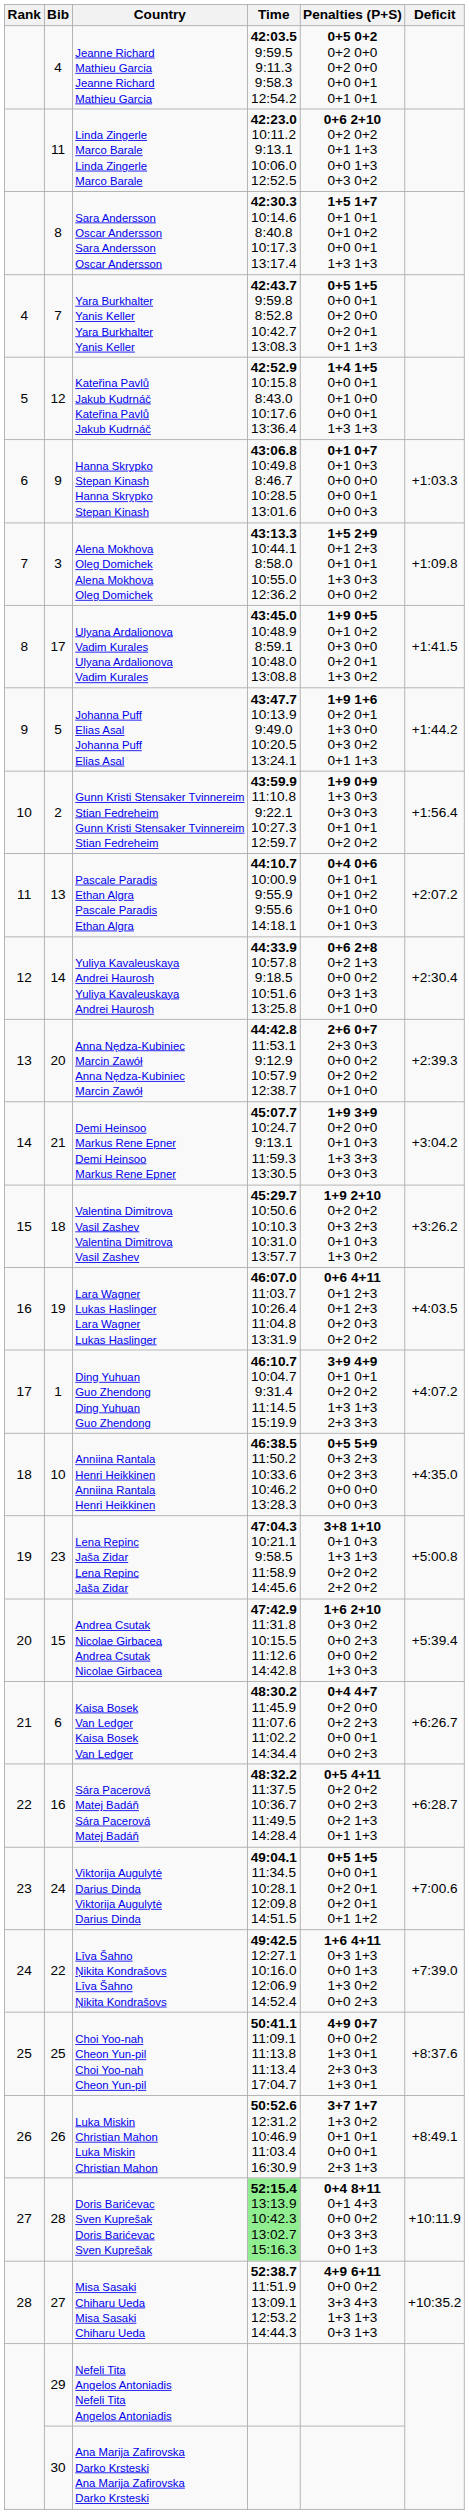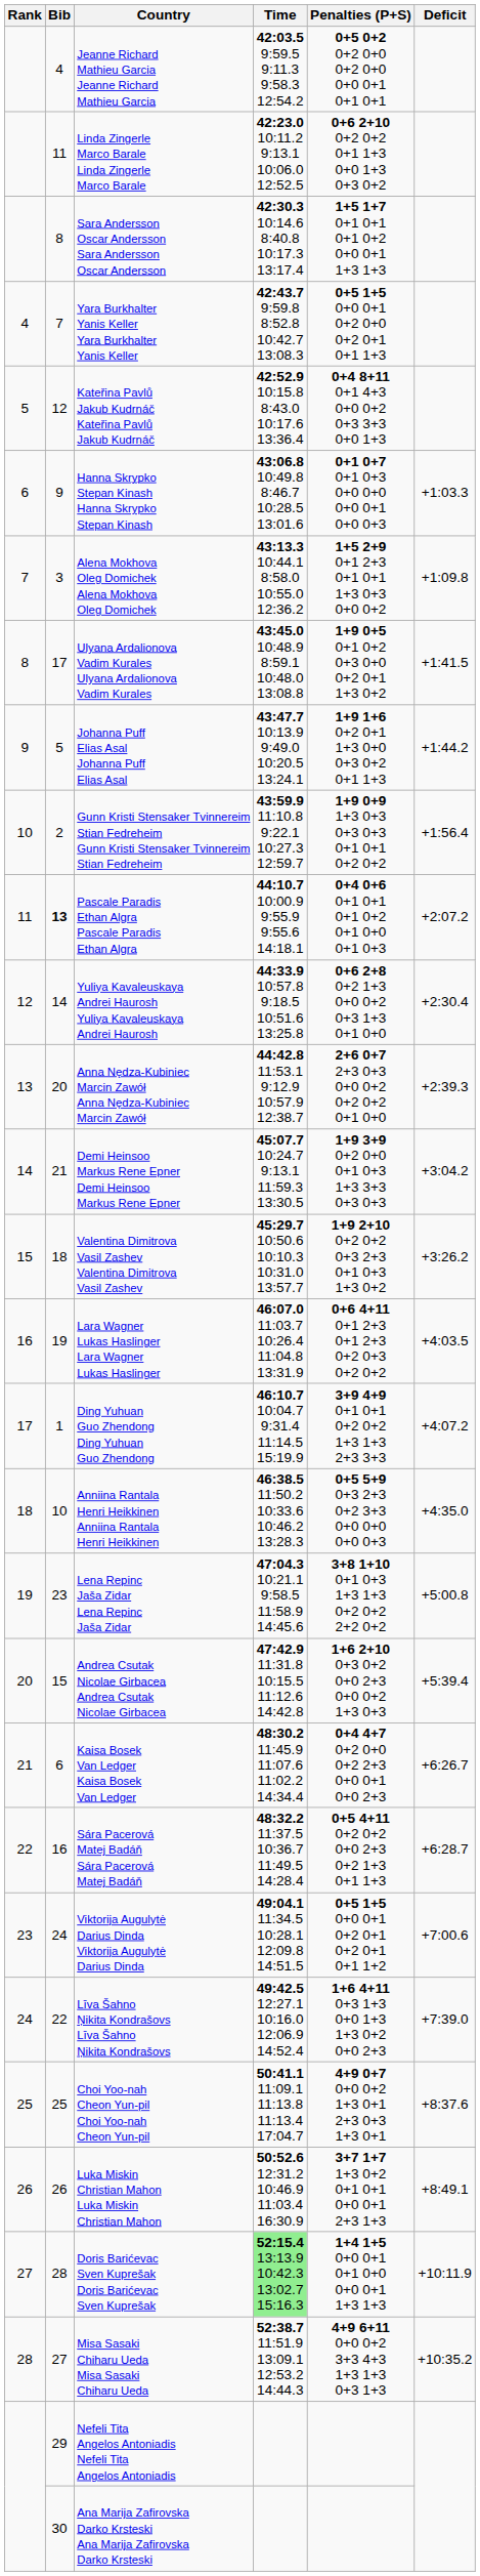 <table class="wikitable sortable" style="text-align:center">
 <tr>
 <th>Rank</th>
 <th>Bib</th>
 <th>Country</th>
 <th>Time</th>
 <th>Penalties (P+S)</th>
 <th>Deficit</th>
 </tr>
 <tr>
 <td></td>
 <td>4</td>
 <td align=left><br><small><a href='#'>Jeanne Richard</a><br><a href='#'>Mathieu Garcia</a><br><a href='#'>Jeanne Richard</a><br><a href='#'>Mathieu Garcia</a></small></td>
 <td><strong>42:03.5</strong><br>9:59.5<br>9:11.3<br>9:58.3<br>12:54.2</td>
 <td><strong>0+5 0+2</strong><br>0+2 0+0<br>0+2 0+0<br>0+0 0+1<br>0+1 0+1</td>
 <td></td>
 </tr>
 <tr>
 <td></td>
 <td>11</td>
 <td align=left><br><small><a href='#'>Linda Zingerle</a><br><a href='#'>Marco Barale</a><br><a href='#'>Linda Zingerle</a><br><a href='#'>Marco Barale</a></small></td>
 <td><strong>42:23.0</strong><br>10:11.2<br>9:13.1<br>10:06.0<br>12:52.5</td>
 <td><strong>0+6 2+10</strong><br>0+2 0+2<br>0+1 1+3<br>0+0 1+3<br>0+3 0+2</td>
 <td></td>
 </tr>
 <tr>
 <td></td>
 <td>8</td>
 <td align=left><br><small><a href='#'>Sara Andersson</a><br><a href='#'>Oscar Andersson</a><br><a href='#'>Sara Andersson</a><br><a href='#'>Oscar Andersson</a></small></td>
 <td><strong>42:30.3</strong><br>10:14.6<br>8:40.8<br>10:17.3<br>13:17.4</td>
 <td><strong>1+5 1+7</strong><br>0+1 0+1<br>0+1 0+2<br>0+0 0+1<br>1+3 1+3</td>
 <td></td>
 </tr>
 <tr>
 <td>4</td>
 <td>7</td>
 <td align=left><br><small><a href='#'>Yara Burkhalter</a><br><a href='#'>Yanis Keller</a><br><a href='#'>Yara Burkhalter</a><br><a href='#'>Yanis Keller</a></small></td>
 <td><strong>42:43.7</strong><br>9:59.8<br>8:52.8<br>10:42.7<br>13:08.3</td>
 <td><strong>0+5 1+5</strong><br>0+0 0+1<br>0+2 0+0<br>0+2 0+1<br>0+1 1+3</td>
 <td></td>
 </tr>
 <tr>
 <td>5</td>
 <td>12</td>
 <td align=left><br><small><a href='#'>Kateřina Pavlů</a><br><a href='#'>Jakub Kudrnáč</a><br><a href='#'>Kateřina Pavlů</a><br><a href='#'>Jakub Kudrnáč</a></small></td>
 <td><strong>42:52.9</strong><br>10:15.8<br>8:43.0<br>10:17.6<br>13:36.4</td>
-<td><strong>1+4 1+5</strong><br>0+0 0+1<br>0+1 0+0<br>0+0 0+1<br>1+3 1+3</td>
+<td><strong>0+4 8+11</strong><br>0+1 4+3<br>0+0 0+2<br>0+3 3+3<br>0+0 1+3</td>
 <td></td>
 </tr>
 <tr>
 <td>6</td>
 <td>9</td>
 <td align=left><br><small><a href='#'>Hanna Skrypko</a><br><a href='#'>Stepan Kinash</a><br><a href='#'>Hanna Skrypko</a><br><a href='#'>Stepan Kinash</a></small></td>
 <td><strong>43:06.8</strong><br>10:49.8<br>8:46.7<br>10:28.5<br>13:01.6</td>
 <td><strong>0+1 0+7</strong><br>0+1 0+3<br>0+0 0+0<br>0+0 0+1<br>0+0 0+3</td>
 <td>+1:03.3</td>
 </tr>
 <tr>
 <td>7</td>
 <td>3</td>
 <td align=left><br><small><a href='#'>Alena Mokhova</a><br><a href='#'>Oleg Domichek</a><br><a href='#'>Alena Mokhova</a><br><a href='#'>Oleg Domichek</a></small></td>
 <td><strong>43:13.3</strong><br>10:44.1<br>8:58.0<br>10:55.0<br>12:36.2</td>
 <td><strong>1+5 2+9</strong><br>0+1 2+3<br>0+1 0+1<br>1+3 0+3<br>0+0 0+2</td>
 <td>+1:09.8</td>
 </tr>
 <tr>
 <td>8</td>
 <td>17</td>
 <td align=left><br><small><a href='#'>Ulyana Ardalionova</a><br><a href='#'>Vadim Kurales</a><br><a href='#'>Ulyana Ardalionova</a><br><a href='#'>Vadim Kurales</a></small></td>
 <td><strong>43:45.0</strong><br>10:48.9<br>8:59.1<br>10:48.0<br>13:08.8</td>
 <td><strong>1+9 0+5</strong><br>0+1 0+2<br>0+3 0+0<br>0+2 0+1<br>1+3 0+2</td>
 <td>+1:41.5</td>
 </tr>
 <tr>
 <td>9</td>
 <td>5</td>
 <td align=left><br><small><a href='#'>Johanna Puff</a><br><a href='#'>Elias Asal</a><br><a href='#'>Johanna Puff</a><br><a href='#'>Elias Asal</a></small></td>
 <td><strong>43:47.7</strong><br>10:13.9<br>9:49.0<br>10:20.5<br>13:24.1</td>
 <td><strong>1+9 1+6</strong><br>0+2 0+1<br>1+3 0+0<br>0+3 0+2<br>0+1 1+3</td>
 <td>+1:44.2</td>
 </tr>
 <tr>
 <td>10</td>
 <td>2</td>
 <td align=left><br><small><a href='#'>Gunn Kristi Stensaker Tvinnereim</a><br><a href='#'>Stian Fedreheim</a><br><a href='#'>Gunn Kristi Stensaker Tvinnereim</a><br><a href='#'>Stian Fedreheim</a></small></td>
 <td><strong>43:59.9</strong><br>11:10.8<br>9:22.1<br>10:27.3<br>12:59.7</td>
 <td><strong>1+9 0+9</strong><br>1+3 0+3<br>0+3 0+3<br>0+1 0+1<br>0+2 0+2</td>
 <td>+1:56.4</td>
 </tr>
 <tr>
 <td>11</td>
-<td>13</td>
+<td><strong>13</strong></td>
 <td align=left><br><small><a href='#'>Pascale Paradis</a><br><a href='#'>Ethan Algra</a><br><a href='#'>Pascale Paradis</a><br><a href='#'>Ethan Algra</a></small></td>
 <td><strong>44:10.7</strong><br>10:00.9<br>9:55.9<br>9:55.6<br>14:18.1</td>
 <td><strong>0+4 0+6</strong><br>0+1 0+1<br>0+1 0+2<br>0+1 0+0<br>0+1 0+3</td>
 <td>+2:07.2</td>
 </tr>
 <tr>
 <td>12</td>
 <td>14</td>
 <td align=left><br><small><a href='#'>Yuliya Kavaleuskaya</a><br><a href='#'>Andrei Haurosh</a><br><a href='#'>Yuliya Kavaleuskaya</a><br><a href='#'>Andrei Haurosh</a></small></td>
 <td><strong>44:33.9</strong><br>10:57.8<br>9:18.5<br>10:51.6<br>13:25.8</td>
 <td><strong>0+6 2+8</strong><br>0+2 1+3<br>0+0 0+2<br>0+3 1+3<br>0+1 0+0</td>
 <td>+2:30.4</td>
 </tr>
 <tr>
 <td>13</td>
 <td>20</td>
 <td align=left><br><small><a href='#'>Anna Nędza-Kubiniec</a><br><a href='#'>Marcin Zawół</a><br><a href='#'>Anna Nędza-Kubiniec</a><br><a href='#'>Marcin Zawół</a></small></td>
 <td><strong>44:42.8</strong><br>11:53.1<br>9:12.9<br>10:57.9<br>12:38.7</td>
 <td><strong>2+6 0+7</strong><br>2+3 0+3<br>0+0 0+2<br>0+2 0+2<br>0+1 0+0</td>
 <td>+2:39.3</td>
 </tr>
 <tr>
 <td>14</td>
 <td>21</td>
 <td align=left><br><small><a href='#'>Demi Heinsoo</a><br><a href='#'>Markus Rene Epner</a><br><a href='#'>Demi Heinsoo</a><br><a href='#'>Markus Rene Epner</a></small></td>
 <td><strong>45:07.7</strong><br>10:24.7<br>9:13.1<br>11:59.3<br>13:30.5</td>
 <td><strong>1+9 3+9</strong><br>0+2 0+0<br>0+1 0+3<br>1+3 3+3<br>0+3 0+3</td>
 <td>+3:04.2</td>
 </tr>
 <tr>
 <td>15</td>
 <td>18</td>
 <td align=left><br><small><a href='#'>Valentina Dimitrova</a><br><a href='#'>Vasil Zashev</a><br><a href='#'>Valentina Dimitrova</a><br><a href='#'>Vasil Zashev</a></small></td>
 <td><strong>45:29.7</strong><br>10:50.6<br>10:10.3<br>10:31.0<br>13:57.7</td>
 <td><strong>1+9 2+10</strong><br>0+2 0+2<br>0+3 2+3<br>0+1 0+3<br>1+3 0+2</td>
 <td>+3:26.2</td>
 </tr>
 <tr>
 <td>16</td>
 <td>19</td>
 <td align=left><br><small><a href='#'>Lara Wagner</a><br><a href='#'>Lukas Haslinger</a><br><a href='#'>Lara Wagner</a><br><a href='#'>Lukas Haslinger</a></small></td>
 <td><strong>46:07.0</strong><br>11:03.7<br>10:26.4<br>11:04.8<br>13:31.9</td>
 <td><strong>0+6 4+11</strong><br>0+1 2+3<br>0+1 2+3<br>0+2 0+3<br>0+2 0+2</td>
 <td>+4:03.5</td>
 </tr>
 <tr>
 <td>17</td>
 <td>1</td>
 <td align=left><br><small><a href='#'>Ding Yuhuan</a><br><a href='#'>Guo Zhendong</a><br><a href='#'>Ding Yuhuan</a><br><a href='#'>Guo Zhendong</a></small></td>
 <td><strong>46:10.7</strong><br>10:04.7<br>9:31.4<br>11:14.5<br>15:19.9</td>
 <td><strong>3+9 4+9</strong><br>0+1 0+1<br>0+2 0+2<br>1+3 1+3<br>2+3 3+3</td>
 <td>+4:07.2</td>
 </tr>
 <tr>
 <td>18</td>
 <td>10</td>
 <td align=left><br><small><a href='#'>Anniina Rantala</a><br><a href='#'>Henri Heikkinen</a><br><a href='#'>Anniina Rantala</a><br><a href='#'>Henri Heikkinen</a></small></td>
 <td><strong>46:38.5</strong><br>11:50.2<br>10:33.6<br>10:46.2<br>13:28.3</td>
 <td><strong>0+5 5+9</strong><br>0+3 2+3<br>0+2 3+3<br>0+0 0+0<br>0+0 0+3</td>
 <td>+4:35.0</td>
 </tr>
 <tr>
 <td>19</td>
 <td>23</td>
 <td align=left><br><small><a href='#'>Lena Repinc</a><br><a href='#'>Jaša Zidar</a><br><a href='#'>Lena Repinc</a><br><a href='#'>Jaša Zidar</a></small></td>
 <td><strong>47:04.3</strong><br>10:21.1<br>9:58.5<br>11:58.9<br>14:45.6</td>
 <td><strong>3+8 1+10</strong><br>0+1 0+3<br>1+3 1+3<br>0+2 0+2<br>2+2 0+2</td>
 <td>+5:00.8</td>
 </tr>
 <tr>
 <td>20</td>
 <td>15</td>
 <td align=left><br><small><a href='#'>Andrea Csutak</a><br><a href='#'>Nicolae Girbacea</a><br><a href='#'>Andrea Csutak</a><br><a href='#'>Nicolae Girbacea</a></small></td>
 <td><strong>47:42.9</strong><br>11:31.8<br>10:15.5<br>11:12.6<br>14:42.8</td>
 <td><strong>1+6 2+10</strong><br>0+3 0+2<br>0+0 2+3<br>0+0 0+2<br>1+3 0+3</td>
 <td>+5:39.4</td>
 </tr>
 <tr>
 <td>21</td>
 <td>6</td>
 <td align=left><br><small><a href='#'>Kaisa Bosek</a><br><a href='#'>Van Ledger</a><br><a href='#'>Kaisa Bosek</a><br><a href='#'>Van Ledger</a></small></td>
 <td><strong>48:30.2</strong><br>11:45.9<br>11:07.6<br>11:02.2<br>14:34.4</td>
 <td><strong>0+4 4+7</strong><br>0+2 0+0<br>0+2 2+3<br>0+0 0+1<br>0+0 2+3</td>
 <td>+6:26.7</td>
 </tr>
 <tr>
 <td>22</td>
 <td>16</td>
 <td align=left><br><small><a href='#'>Sára Pacerová</a><br><a href='#'>Matej Badáň</a><br><a href='#'>Sára Pacerová</a><br><a href='#'>Matej Badáň</a></small></td>
 <td><strong>48:32.2</strong><br>11:37.5<br>10:36.7<br>11:49.5<br>14:28.4</td>
 <td><strong>0+5 4+11</strong><br>0+2 0+2<br>0+0 2+3<br>0+2 1+3<br>0+1 1+3</td>
 <td>+6:28.7</td>
 </tr>
 <tr>
 <td>23</td>
 <td>24</td>
 <td align=left><br><small><a href='#'>Viktorija Augulytė</a><br><a href='#'>Darius Dinda</a><br><a href='#'>Viktorija Augulytė</a><br><a href='#'>Darius Dinda</a></small></td>
 <td><strong>49:04.1</strong><br>11:34.5<br>10:28.1<br>12:09.8<br>14:51.5</td>
 <td><strong>0+5 1+5</strong><br>0+0 0+1<br>0+2 0+1<br>0+2 0+1<br>0+1 1+2</td>
 <td>+7:00.6</td>
 </tr>
 <tr>
 <td>24</td>
 <td>22</td>
 <td align=left><br><small><a href='#'>Līva Šahno</a><br><a href='#'>Ņikita Kondrašovs</a><br><a href='#'>Līva Šahno</a><br><a href='#'>Ņikita Kondrašovs</a></small></td>
 <td><strong>49:42.5</strong><br>12:27.1<br>10:16.0<br>12:06.9<br>14:52.4</td>
 <td><strong>1+6 4+11</strong><br>0+3 1+3<br>0+0 1+3<br>1+3 0+2<br>0+0 2+3</td>
 <td>+7:39.0</td>
 </tr>
 <tr>
 <td>25</td>
 <td>25</td>
 <td align=left><br><small><a href='#'>Choi Yoo-nah</a><br><a href='#'>Cheon Yun-pil</a><br><a href='#'>Choi Yoo-nah</a><br><a href='#'>Cheon Yun-pil</a></small></td>
 <td><strong>50:41.1</strong><br>11:09.1<br>11:13.8<br>11:13.4<br>17:04.7</td>
 <td><strong>4+9 0+7</strong><br>0+0 0+2<br>1+3 0+1<br>2+3 0+3<br>1+3 0+1</td>
 <td>+8:37.6</td>
 </tr>
 <tr>
 <td>26</td>
 <td>26</td>
 <td align=left><br><small><a href='#'>Luka Miskin</a><br><a href='#'>Christian Mahon</a><br><a href='#'>Luka Miskin</a><br><a href='#'>Christian Mahon</a></small></td>
 <td><strong>50:52.6</strong><br>12:31.2<br>10:46.9<br>11:03.4<br>16:30.9</td>
 <td><strong>3+7 1+7</strong><br>1+3 0+2<br>0+1 0+1<br>0+0 0+1<br>2+3 1+3</td>
 <td>+8:49.1</td>
 </tr>
 <tr>
 <td>27</td>
 <td>28</td>
 <td align=left><br><small><a href='#'>Doris Barićevac</a><br><a href='#'>Sven Kuprešak</a><br><a href='#'>Doris Barićevac</a><br><a href='#'>Sven Kuprešak</a></small></td>
 <td style="background: lightgreen;"><strong>52:15.4</strong><br>13:13.9<br>10:42.3<br>13:02.7<br>15:16.3</td>
-<td><strong>0+4 8+11</strong><br>0+1 4+3<br>0+0 0+2<br>0+3 3+3<br>0+0 1+3</td>
+<td><strong>1+4 1+5</strong><br>0+0 0+1<br>0+1 0+0<br>0+0 0+1<br>1+3 1+3</td>
 <td>+10:11.9</td>
 </tr>
 <tr>
 <td>28</td>
 <td>27</td>
 <td align=left><br><small><a href='#'>Misa Sasaki</a><br><a href='#'>Chiharu Ueda</a><br><a href='#'>Misa Sasaki</a><br><a href='#'>Chiharu Ueda</a></small></td>
 <td><strong>52:38.7</strong><br>11:51.9<br>13:09.1<br>12:53.2<br>14:44.3</td>
 <td><strong>4+9 6+11</strong><br>0+0 0+2<br>3+3 4+3<br>1+3 1+3<br>0+3 1+3</td>
 <td>+10:35.2</td>
 </tr>
 <tr>
 <td rowspan=2></td>
 <td>29</td>
 <td align=left><br><small><a href='#'>Nefeli Tita</a><br><a href='#'>Angelos Antoniadis</a><br><a href='#'>Nefeli Tita</a><br><a href='#'>Angelos Antoniadis</a></small></td>
 <td></td>
 <td></td>
 <td rowspan=2></td>
 </tr>
 <tr>
 <td>30</td>
 <td align=left><br><small><a href='#'>Ana Marija Zafirovska</a><br><a href='#'>Darko Krsteski</a><br><a href='#'>Ana Marija Zafirovska</a><br><a href='#'>Darko Krsteski</a></small></td>
 <td></td>
 <td></td>
 </tr>
 </table>
